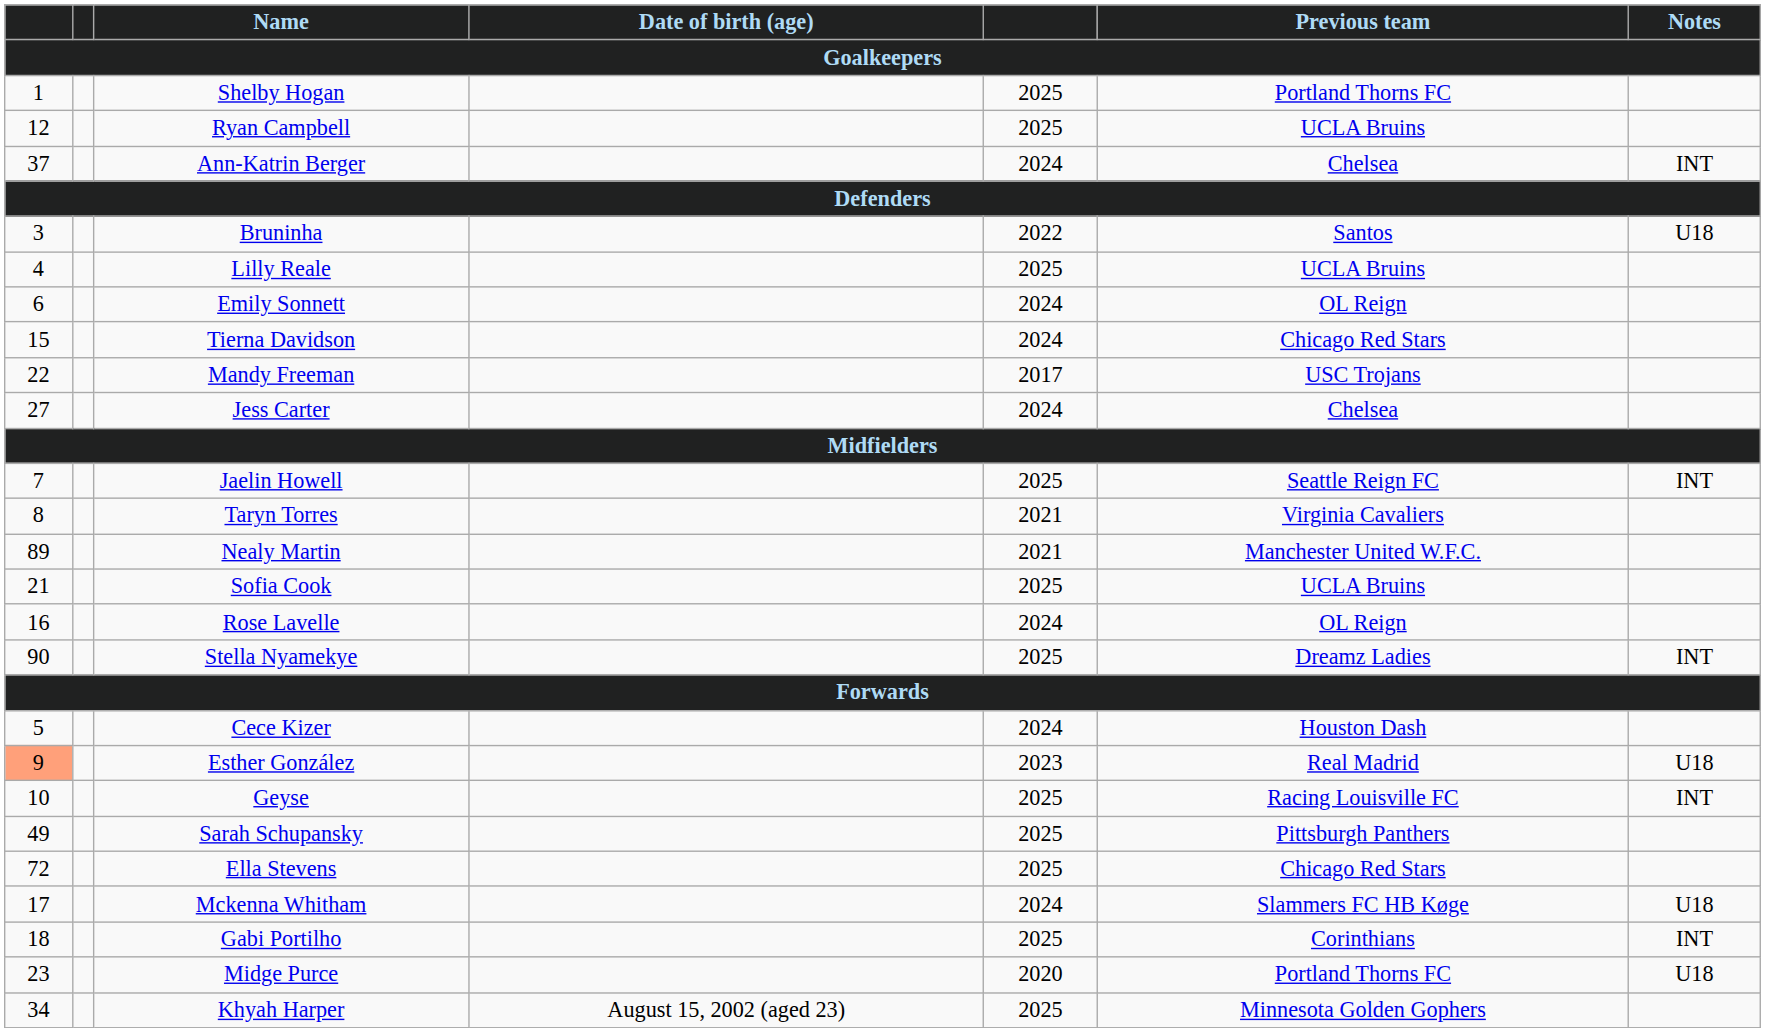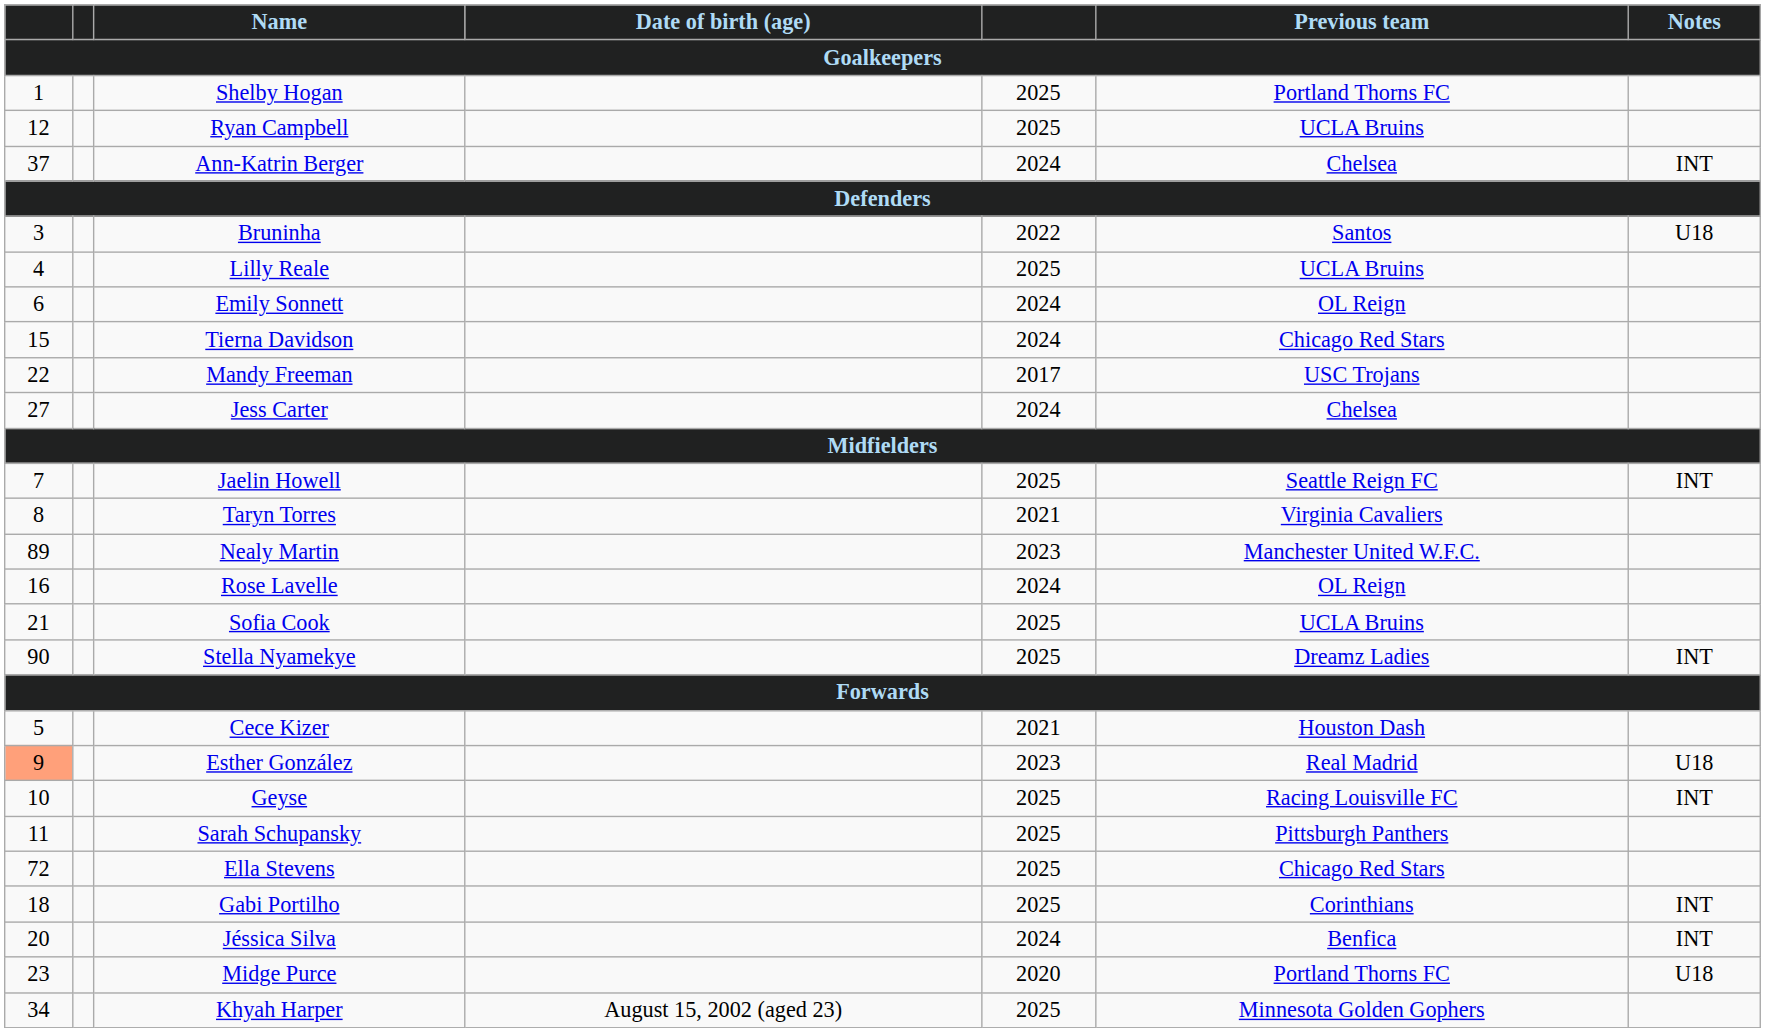 <table class="wikitable" style="text-align:center;width:100%">
 <tr>
 <th style="background:#202121;color:#AFDBF5"></th>
 <th style="background:#202121;color:#AFDBF5"></th>
 <th style="background:#202121;color:#AFDBF5">Name</th>
 <th style="background:#202121;color:#AFDBF5">Date of birth (age)</th>
 <th style="background:#202121;color:#AFDBF5"></th>
 <th style="background:#202121;color:#AFDBF5">Previous team</th>
 <th style="background:#202121;color:#AFDBF5">Notes</th>
 </tr>
 <tr>
 <th colspan="7" style="background:#202121;color:#AFDBF5">Goalkeepers</th>
 </tr>
 <tr>
 <td>1</td>
 <td></td>
 <td><a href='#'>Shelby Hogan</a></td>
 <td></td>
 <td>2025</td>
 <td> <a href='#'>Portland Thorns FC</a></td>
 <td></td>
 </tr>
 <tr>
 <td>12</td>
 <td></td>
 <td><a href='#'>Ryan Campbell</a></td>
 <td></td>
 <td>2025</td>
 <td> <a href='#'>UCLA Bruins</a></td>
 <td></td>
 </tr>
 <tr>
 <td>37</td>
 <td></td>
 <td><a href='#'>Ann-Katrin Berger</a></td>
 <td></td>
 <td>2024</td>
 <td> <a href='#'>Chelsea</a></td>
 <td>INT</td>
 </tr>
 <tr>
 <th colspan="7" style="background:#202121;color:#AFDBF5">Defenders</th>
 </tr>
 <tr>
 <td>3</td>
 <td></td>
 <td><a href='#'>Bruninha</a></td>
 <td></td>
 <td>2022</td>
 <td> <a href='#'>Santos</a></td>
 <td>U18</td>
 </tr>
 <tr>
 <td>4</td>
 <td></td>
 <td><a href='#'>Lilly Reale</a></td>
 <td></td>
 <td>2025</td>
 <td> <a href='#'>UCLA Bruins</a></td>
 <td></td>
 </tr>
 <tr>
 <td>6</td>
 <td></td>
 <td><a href='#'>Emily Sonnett</a></td>
 <td></td>
 <td>2024</td>
 <td> <a href='#'>OL Reign</a></td>
 <td></td>
 </tr>
 <tr>
 <td>15</td>
 <td></td>
 <td><a href='#'>Tierna Davidson</a></td>
 <td></td>
 <td>2024</td>
 <td> <a href='#'>Chicago Red Stars</a></td>
 <td></td>
 </tr>
 <tr>
 <td>22</td>
 <td></td>
 <td><a href='#'>Mandy Freeman</a></td>
 <td></td>
 <td>2017</td>
 <td> <a href='#'>USC Trojans</a></td>
 <td></td>
 </tr>
 <tr>
 <td>27</td>
 <td></td>
 <td><a href='#'>Jess Carter</a></td>
 <td></td>
 <td>2024</td>
 <td> <a href='#'>Chelsea</a></td>
 <td></td>
 </tr>
 <tr>
 <th colspan="7" style="background:#202121;color:#AFDBF5">Midfielders</th>
 </tr>
 <tr>
 <td>7</td>
 <td></td>
 <td><a href='#'>Jaelin Howell</a></td>
 <td></td>
 <td>2025</td>
 <td> <a href='#'>Seattle Reign FC</a></td>
 <td>INT</td>
 </tr>
 <tr>
 <td>8</td>
 <td></td>
 <td><a href='#'>Taryn Torres</a></td>
 <td></td>
 <td>2021</td>
 <td> <a href='#'>Virginia Cavaliers</a></td>
 <td></td>
 </tr>
 <tr>
 <td>89</td>
 <td></td>
 <td><a href='#'>Nealy Martin</a></td>
 <td></td>
-<td>2021</td>
+<td>2023</td>
 <td> <a href='#'>Manchester United W.F.C.</a></td>
+<td></td>
+</tr>
+<tr>
+<td>16</td>
+<td></td>
+<td><a href='#'>Rose Lavelle</a></td>
+<td></td>
+<td>2024</td>
+<td> <a href='#'>OL Reign</a></td>
 <td></td>
 </tr>
 <tr>
 <td>21</td>
 <td></td>
 <td><a href='#'>Sofia Cook</a></td>
 <td></td>
 <td>2025</td>
 <td> <a href='#'>UCLA Bruins</a></td>
-<td></td>
-</tr>
-<tr>
-<td>16</td>
-<td></td>
-<td><a href='#'>Rose Lavelle</a></td>
-<td></td>
-<td>2024</td>
-<td> <a href='#'>OL Reign</a></td>
 <td></td>
 </tr>
 <tr>
 <td>90</td>
 <td></td>
 <td><a href='#'>Stella Nyamekye</a></td>
 <td></td>
 <td>2025</td>
 <td> <a href='#'>Dreamz Ladies</a></td>
 <td>INT</td>
 </tr>
 <tr>
 <th colspan="7" style="background:#202121;color:#AFDBF5">Forwards</th>
 </tr>
 <tr>
 <td>5</td>
 <td></td>
 <td><a href='#'>Cece Kizer</a></td>
 <td></td>
-<td>2024</td>
+<td>2021</td>
 <td> <a href='#'>Houston Dash</a></td>
 <td></td>
 </tr>
 <tr>
 <td style="background: lightsalmon;">9</td>
 <td></td>
 <td><a href='#'>Esther González</a></td>
 <td></td>
 <td>2023</td>
 <td> <a href='#'>Real Madrid</a></td>
 <td>U18</td>
 </tr>
 <tr>
 <td>10</td>
 <td></td>
 <td><a href='#'>Geyse</a></td>
 <td></td>
 <td>2025</td>
 <td> <a href='#'>Racing Louisville FC</a></td>
 <td>INT</td>
 </tr>
 <tr>
-<td>49</td>
+<td>11</td>
 <td></td>
 <td><a href='#'>Sarah Schupansky</a></td>
 <td></td>
 <td>2025</td>
 <td> <a href='#'>Pittsburgh Panthers</a></td>
 <td></td>
 </tr>
 <tr>
 <td>72</td>
 <td></td>
 <td><a href='#'>Ella Stevens</a></td>
 <td></td>
 <td>2025</td>
 <td> <a href='#'>Chicago Red Stars</a></td>
 <td></td>
 </tr>
 <tr>
-<td>17</td>
-<td></td>
-<td><a href='#'>Mckenna Whitham</a></td>
-<td></td>
-<td>2024</td>
-<td> <a href='#'>Slammers FC HB Køge</a></td>
-<td>U18</td>
-</tr>
-<tr>
 <td>18</td>
 <td></td>
 <td><a href='#'>Gabi Portilho</a></td>
 <td></td>
 <td>2025</td>
 <td> <a href='#'>Corinthians</a></td>
+<td>INT</td>
+</tr>
+<tr>
+<td>20</td>
+<td></td>
+<td><a href='#'>Jéssica Silva</a></td>
+<td></td>
+<td>2024</td>
+<td> <a href='#'>Benfica</a></td>
 <td>INT</td>
 </tr>
 <tr>
 <td>23</td>
 <td></td>
 <td><a href='#'>Midge Purce</a></td>
 <td></td>
 <td>2020</td>
 <td> <a href='#'>Portland Thorns FC</a></td>
 <td>U18</td>
 </tr>
 <tr>
 <td>34</td>
 <td></td>
 <td><a href='#'>Khyah Harper</a></td>
 <td>August 15, 2002 (aged 23)</td>
 <td>2025</td>
 <td> <a href='#'>Minnesota Golden Gophers</a></td>
 <td></td>
 </tr>
 </table>
